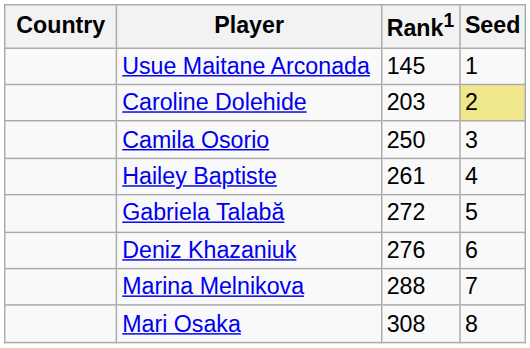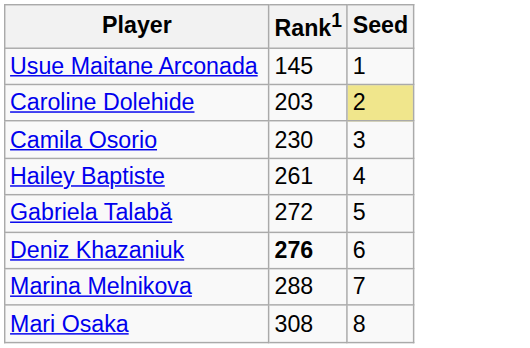 <table class="sortable wikitable">
 <tr>
-<th width="70">Country</th>
 <th width="175">Player</th>
 <th>Rank<sup>1</sup></th>
 <th>Seed</th>
 </tr>
 <tr>
-<td></td>
 <td><a href='#'>Usue Maitane Arconada</a></td>
 <td>145</td>
 <td>1</td>
 </tr>
 <tr>
-<td></td>
 <td><a href='#'>Caroline Dolehide</a></td>
 <td>203</td>
 <td style="background: khaki;">2</td>
 </tr>
 <tr>
-<td></td>
 <td><a href='#'>Camila Osorio</a></td>
-<td>250</td>
+<td>230</td>
 <td>3</td>
 </tr>
 <tr>
-<td></td>
 <td><a href='#'>Hailey Baptiste</a></td>
 <td>261</td>
 <td>4</td>
 </tr>
 <tr>
-<td></td>
 <td><a href='#'>Gabriela Talabă</a></td>
 <td>272</td>
 <td>5</td>
 </tr>
 <tr>
-<td></td>
 <td><a href='#'>Deniz Khazaniuk</a></td>
-<td>276</td>
+<td><strong>276</strong></td>
 <td>6</td>
 </tr>
 <tr>
-<td></td>
 <td><a href='#'>Marina Melnikova</a></td>
 <td>288</td>
 <td>7</td>
 </tr>
 <tr>
-<td></td>
 <td><a href='#'>Mari Osaka</a></td>
 <td>308</td>
 <td>8</td>
 </tr>
 </table>
